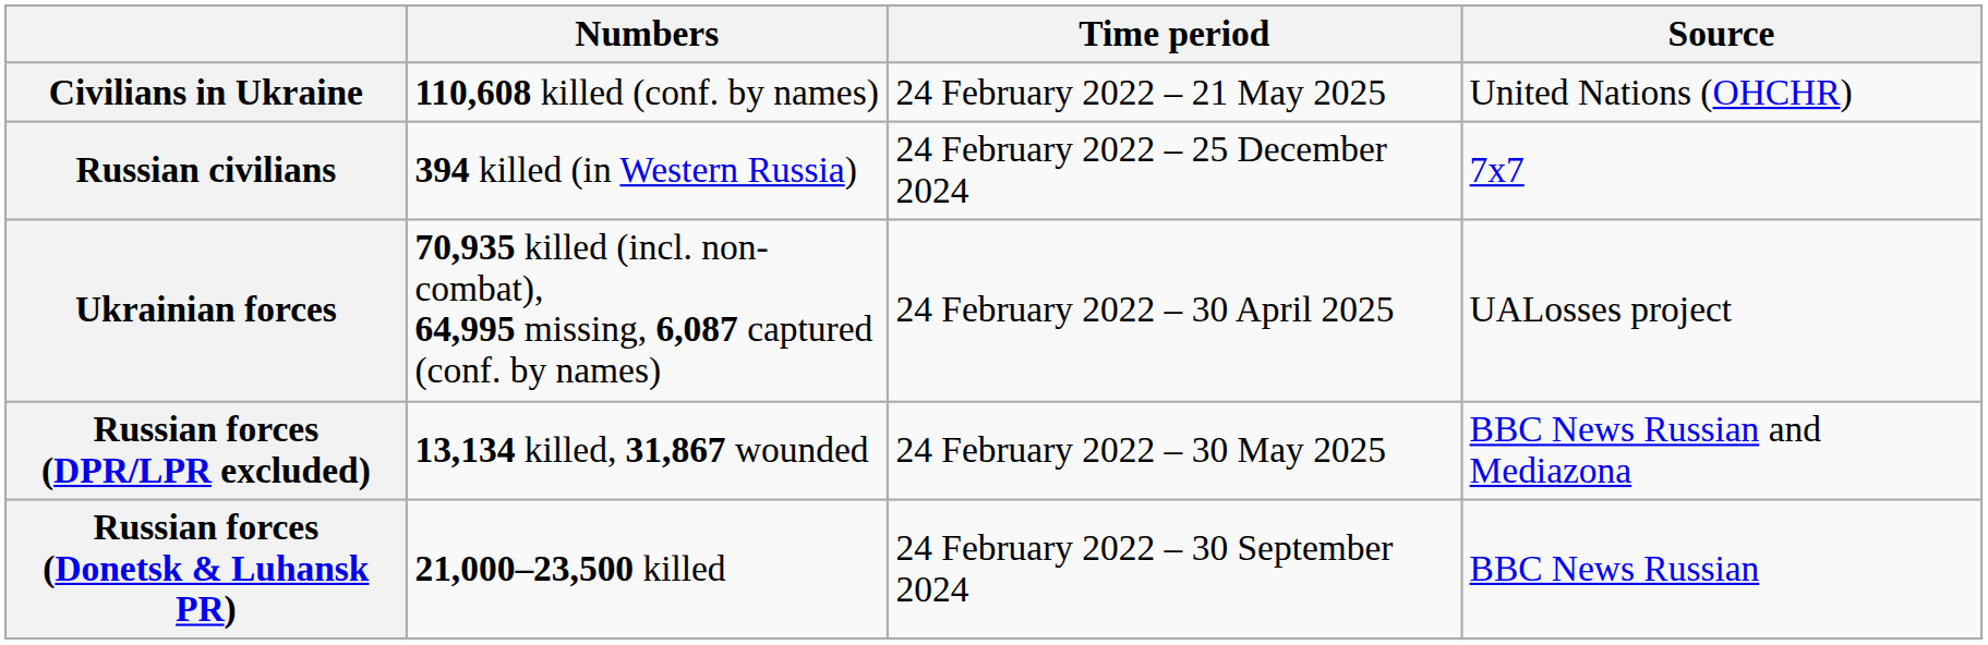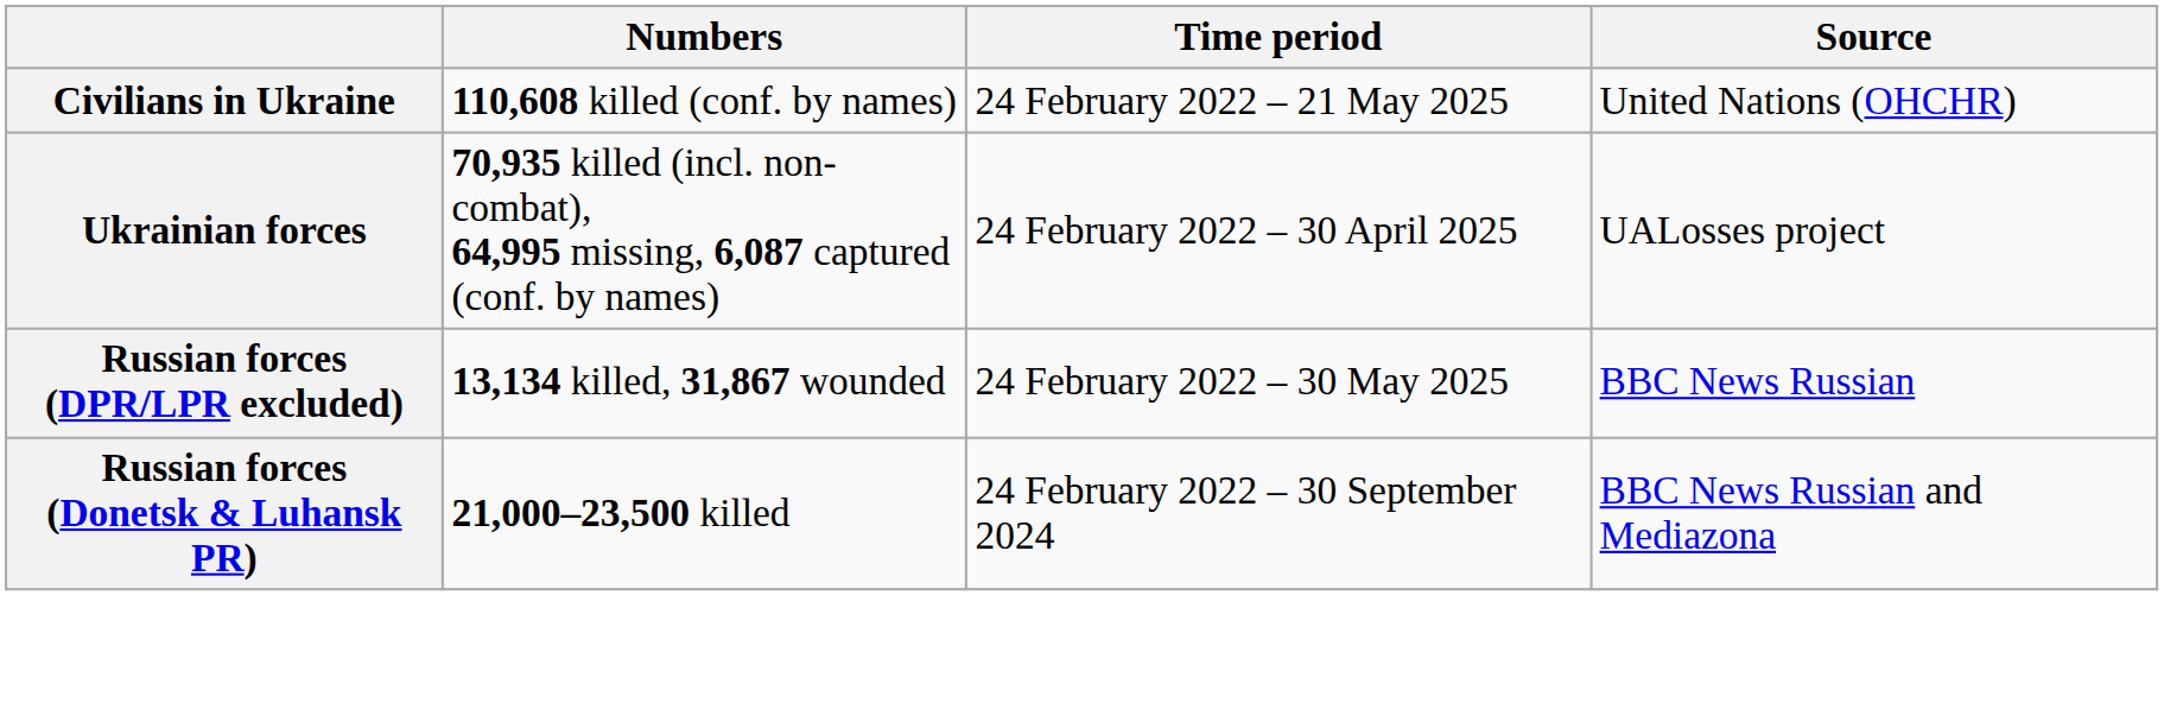 <table class="wikitable plainrowheaders">
 <tr>
 <th scope="col"></th>
 <th scope="col">Numbers</th>
 <th scope="col">Time period</th>
 <th scope="col">Source</th>
 </tr>
 <tr>
 <th scope="row"><strong>Civilians in Ukraine</strong></th>
 <td><strong>110,608</strong> killed (conf. by names)</td>
 <td>24 February 2022 – 21 May 2025</td>
 <td>United Nations (<a href='#'>OHCHR</a>)</td>
 </tr>
 <tr>
-<th scope="row"><strong>Russian civilians</strong></th>
-<td><strong>394</strong> killed (in <a href='#'>Western Russia</a>)</td>
-<td>24 February 2022 – 25 December 2024</td>
-<td><a href='#'>7x7</a></td>
-</tr>
-<tr>
 <th scope="row"><strong>Ukrainian forces</strong></th>
 <td><strong>70,935</strong> killed (incl. non-combat),<br><strong>64,995</strong> missing, <strong>6,087</strong> captured<br>(conf. by names)</td>
 <td>24 February 2022 – 30 April 2025</td>
 <td>UALosses project</td>
 </tr>
 <tr>
 <th scope="row"><strong>Russian forces</strong><br>(<a href='#'>DPR/LPR</a> excluded)</th>
 <td><strong>13,134</strong> killed, <strong>31,867</strong> wounded</td>
 <td>24 February 2022 – 30 May 2025</td>
-<td><a href='#'>BBC News Russian</a> and <a href='#'>Mediazona</a></td>
+<td><a href='#'>BBC News Russian</a></td>
 </tr>
 <tr>
 <th scope="row"><strong>Russian forces</strong><br>(<a href='#'>Donetsk & Luhansk PR</a>)</th>
 <td><strong>21,000–23,500</strong> killed</td>
 <td>24 February 2022 – 30 September 2024</td>
-<td><a href='#'>BBC News Russian</a></td>
+<td><a href='#'>BBC News Russian</a> and <a href='#'>Mediazona</a></td>
 </tr>
 </table>
